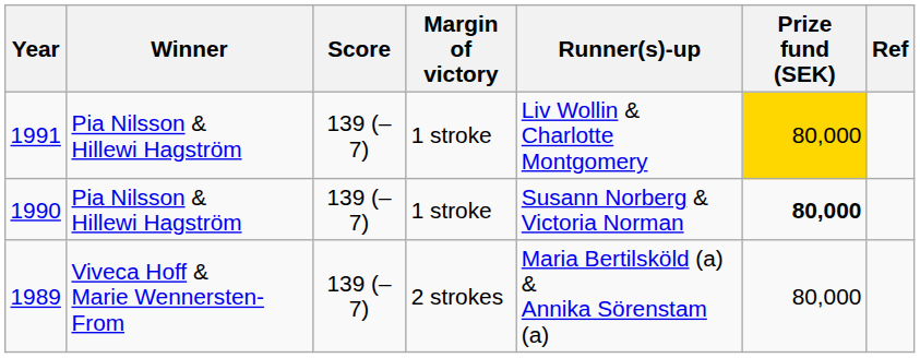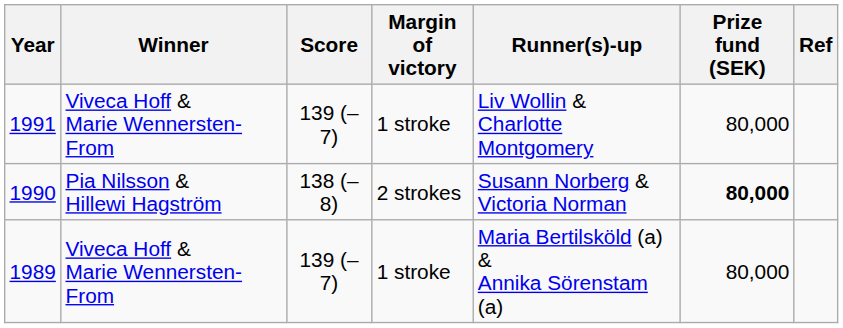 <table class=wikitable style="font-size:95%">
 <tr>
 <th>Year</th>
 <th>Winner</th>
 <th>Score</th>
 <th>Margin<br>of victory</th>
 <th>Runner(s)-up</th>
 <th>Prize<br>fund (SEK)</th>
 <th>Ref</th>
 </tr>
 <tr>
 <td><a href='#'>1991</a></td>
-<td> <a href='#'>Pia Nilsson</a> &<br> <a href='#'>Hillewi Hagström</a></td>
+<td> <a href='#'>Viveca Hoff</a> &<br> <a href='#'>Marie Wennersten-From</a></td>
 <td align=center>139 (–7)</td>
 <td>1 stroke</td>
 <td> <a href='#'>Liv Wollin</a> &<br> <a href='#'>Charlotte Montgomery</a></td>
-<td align=right style="background: gold;">80,000</td>
+<td align=right>80,000</td>
 <td></td>
 </tr>
 <tr>
 <td><a href='#'>1990</a></td>
 <td> <a href='#'>Pia Nilsson</a> & <br> <a href='#'>Hillewi Hagström</a></td>
-<td align=center>139 (–7)</td>
-<td>1 stroke</td>
+<td align=center>138 (–8)</td>
+<td>2 strokes</td>
 <td> <a href='#'>Susann Norberg</a> & <br> <a href='#'>Victoria Norman</a></td>
 <td align=right><strong>80,000</strong></td>
 <td></td>
 </tr>
 <tr>
 <td><a href='#'>1989</a></td>
 <td> <a href='#'>Viveca Hoff</a> &<br> <a href='#'>Marie Wennersten-From</a></td>
 <td align=center>139 (–7)</td>
-<td>2 strokes</td>
+<td>1 stroke</td>
 <td> <a href='#'>Maria Bertilsköld</a> (a) &<br>  <a href='#'>Annika Sörenstam</a> (a)</td>
 <td align=right>80,000</td>
 <td></td>
 </tr>
 </table>
